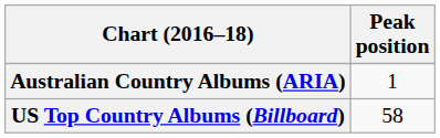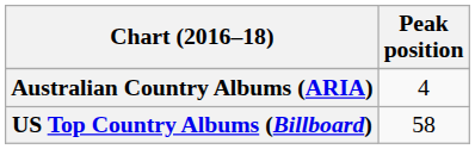 <table class="wikitable sortable plainrowheaders" style="text-align:center">
 <tr>
 <th scope="col">Chart (2016–18)</th>
 <th scope="col">Peak<br>position</th>
 </tr>
 <tr>
 </tr>
 <tr>
 <th scope="row">Australian Country Albums (<a href='#'>ARIA</a>)</th>
-<td>1</td>
+<td>4</td>
 </tr>
 <tr>
 <th scope="row">US <a href='#'>Top Country Albums</a> (<a href='#'><em>Billboard</em></a>)</th>
 <td>58</td>
 </tr>
 </table>
